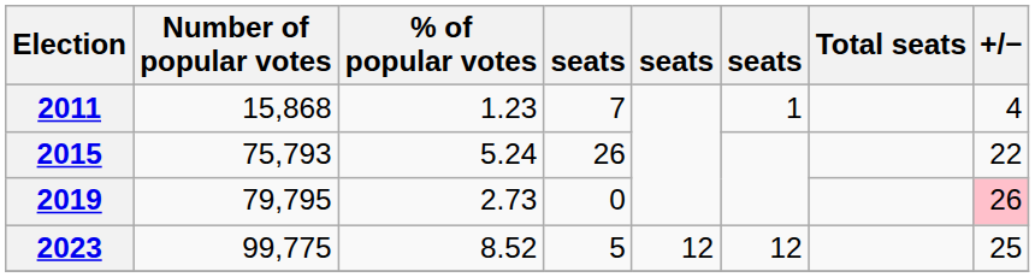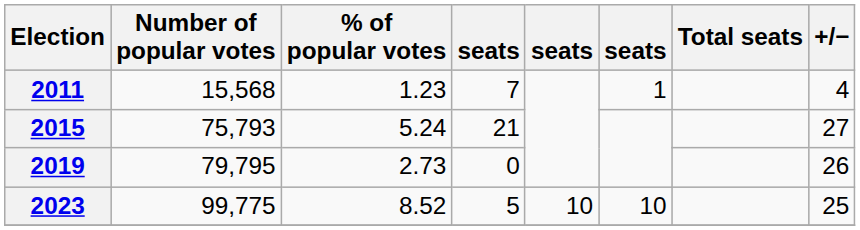 <table class="wikitable" style="text-align: right;">
 <tr align=center>
 <th>Election</th>
 <th>Number of<br>popular votes</th>
 <th>% of<br>popular votes</th>
 <th><br>seats</th>
 <th><br>seats</th>
 <th><br>seats</th>
 <th>Total seats</th>
 <th>+/−</th>
 </tr>
 <tr>
 <th><a href='#'>2011</a></th>
-<td>15,868</td>
+<td>15,568</td>
 <td>1.23</td>
 <td>7</td>
 <td rowspan="3"></td>
 <td>1</td>
 <td></td>
 <td>4</td>
 </tr>
 <tr>
 <th><a href='#'>2015</a></th>
 <td>75,793</td>
 <td>5.24</td>
-<td>26</td>
+<td>21</td>
 <td rowspan="2"></td>
 <td></td>
-<td>22</td>
+<td>27</td>
 </tr>
 <tr>
 <th><a href='#'>2019</a></th>
 <td>79,795</td>
 <td>2.73</td>
 <td>0</td>
 <td></td>
-<td style="background: pink;">26</td>
+<td>26</td>
 </tr>
 <tr>
 <th><a href='#'>2023</a></th>
 <td>99,775</td>
 <td>8.52</td>
 <td>5</td>
-<td>12</td>
-<td>12</td>
+<td>10</td>
+<td>10</td>
 <td></td>
 <td>25</td>
 </tr>
 <tr>
 </tr>
 </table>
